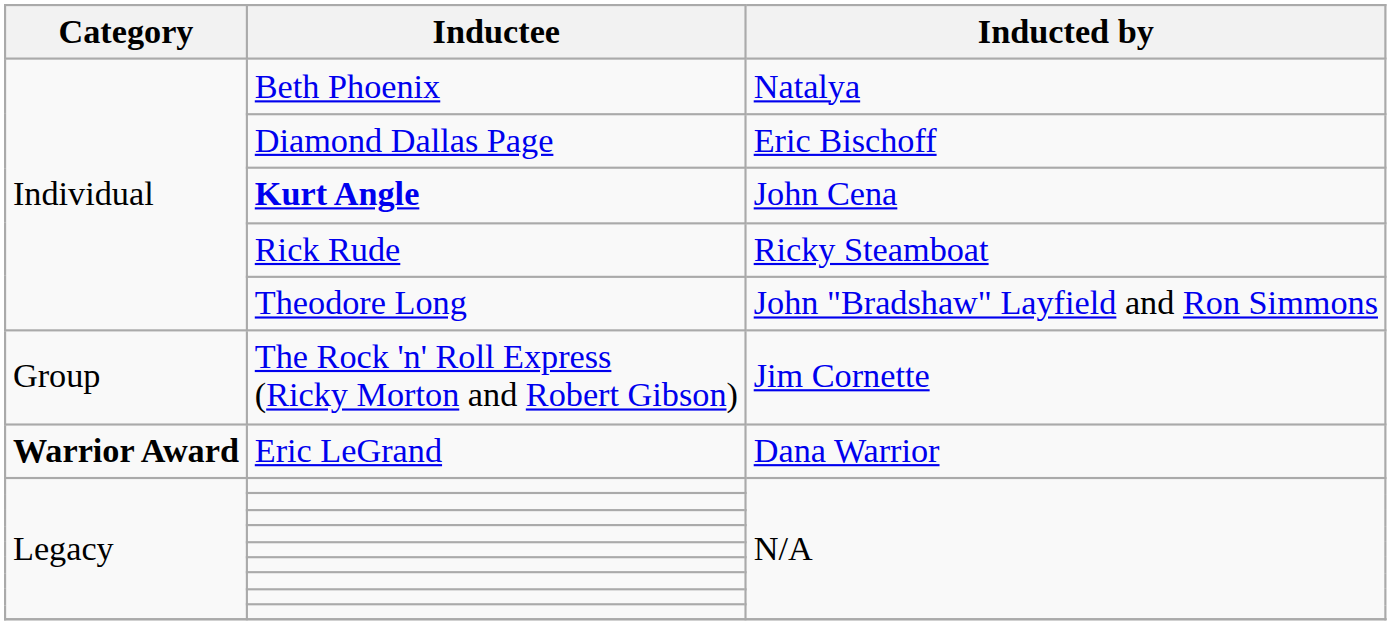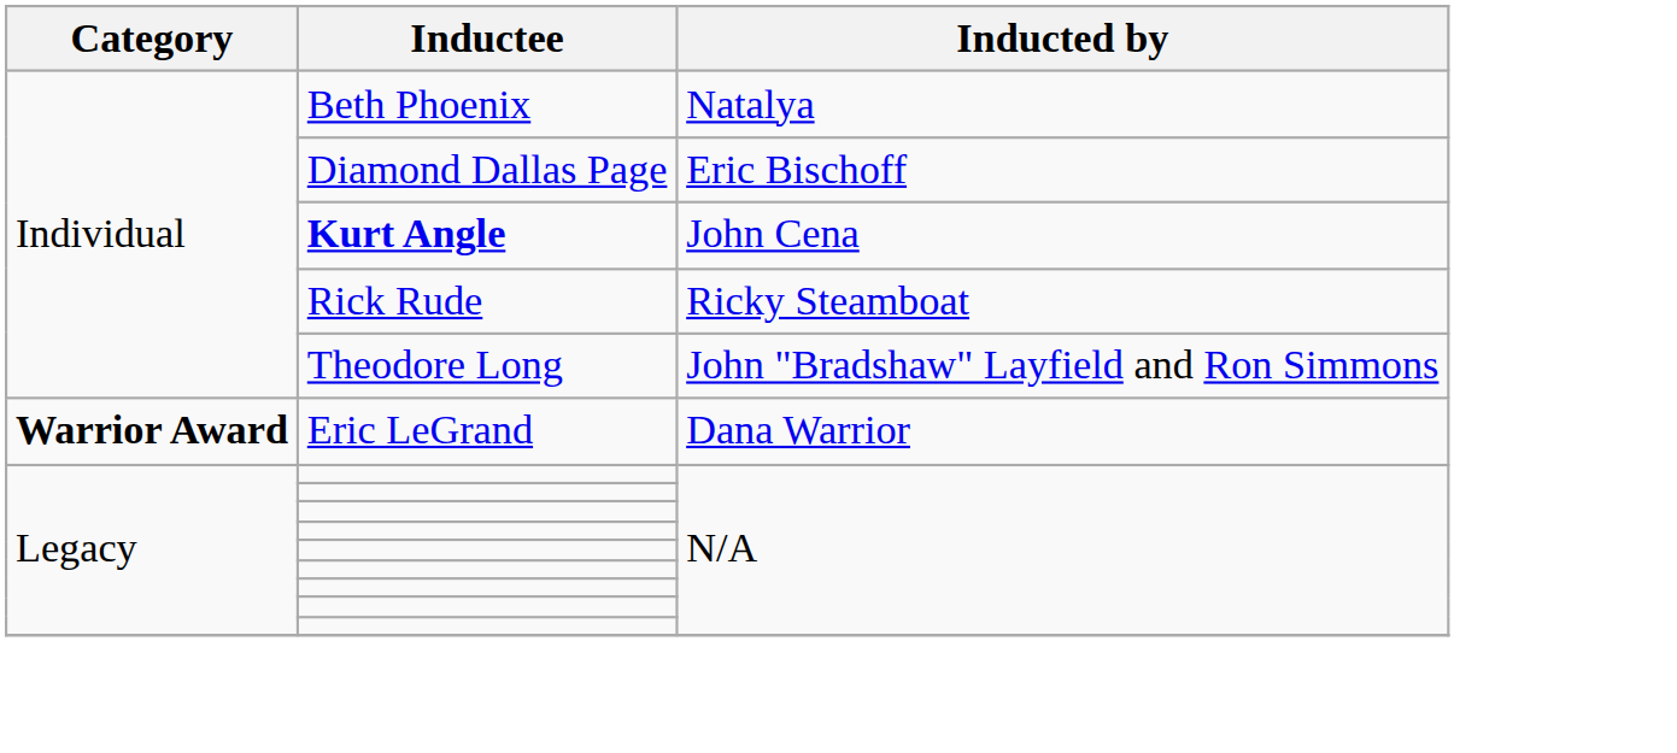 <table class="wikitable">
 <tr>
 <th>Category</th>
 <th>Inductee</th>
 <th>Inducted by</th>
 </tr>
 <tr>
 <td rowspan="5">Individual</td>
 <td><a href='#'>Beth Phoenix</a></td>
 <td><a href='#'>Natalya</a></td>
 </tr>
 <tr>
 <td><a href='#'>Diamond Dallas Page</a></td>
 <td><a href='#'>Eric Bischoff</a></td>
 </tr>
 <tr>
 <td><strong><a href='#'>Kurt Angle</a></strong></td>
 <td><a href='#'>John Cena</a></td>
 </tr>
 <tr>
 <td><a href='#'>Rick Rude</a></td>
 <td><a href='#'>Ricky Steamboat</a></td>
 </tr>
 <tr>
 <td><a href='#'>Theodore Long</a></td>
 <td><a href='#'>John "Bradshaw" Layfield</a> and <a href='#'>Ron Simmons</a></td>
-</tr>
-<tr>
-<td>Group</td>
-<td><a href='#'>The Rock 'n' Roll Express</a><br>(<a href='#'>Ricky Morton</a> and <a href='#'>Robert Gibson</a>)</td>
-<td><a href='#'>Jim Cornette</a></td>
 </tr>
 <tr>
 <td><strong>Warrior Award</strong></td>
 <td><a href='#'>Eric LeGrand</a></td>
 <td><a href='#'>Dana Warrior</a></td>
 </tr>
 <tr>
 <td rowspan="9">Legacy</td>
 <td></td>
 <td rowspan="9">N/A</td>
 </tr>
 <tr>
 <td></td>
 </tr>
 <tr>
 <td></td>
 </tr>
 <tr>
 <td></td>
 </tr>
 <tr>
 <td></td>
 </tr>
 <tr>
 <td></td>
 </tr>
 <tr>
 <td></td>
 </tr>
 <tr>
 <td></td>
 </tr>
 <tr>
 <td></td>
 </tr>
 <tr>
 </tr>
 </table>
